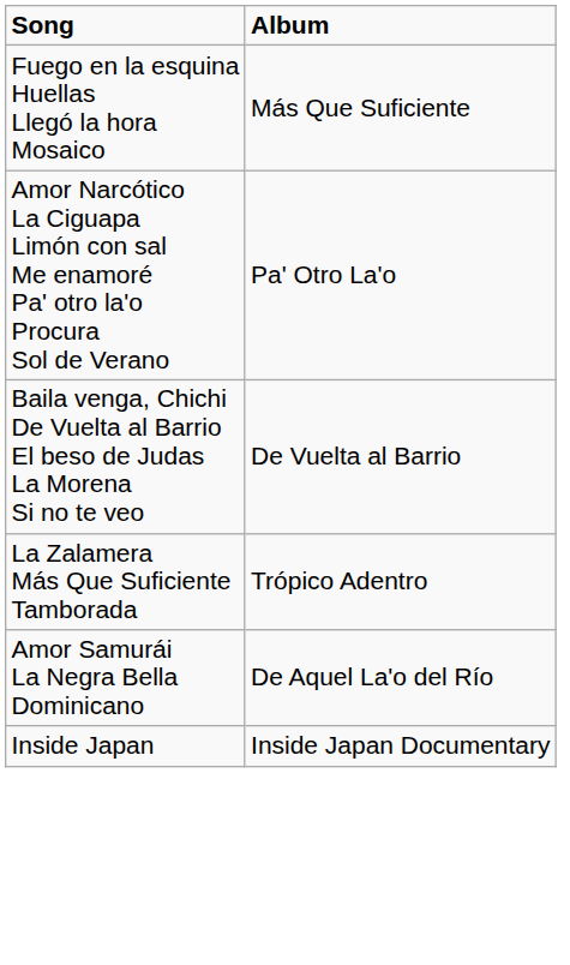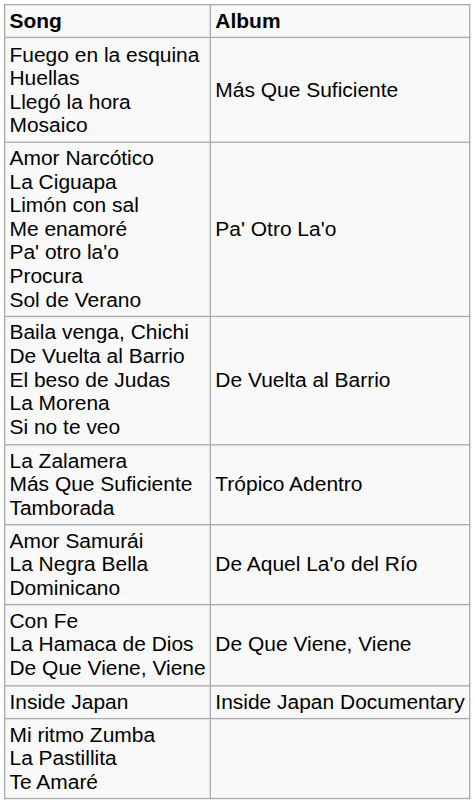 <table class="wikitable">
 <tr>
 <td color="#f3f300"><strong>Song</strong></td>
 <td><strong>Album</strong></td>
 </tr>
 <tr>
 <td>Fuego en la esquina<br>Huellas<br>Llegó la hora<br>Mosaico</td>
 <td>Más Que Suficiente</td>
 </tr>
 <tr>
 <td>Amor Narcótico <br>La Ciguapa<br>Limón con sal <br>Me enamoré <br>Pa' otro la'o<br>Procura<br>Sol de Verano</td>
 <td>Pa' Otro La'o</td>
 </tr>
 <tr>
 <td>Baila venga, Chichi<br>De Vuelta al Barrio <br>El beso de Judas <br>La Morena <br>Si no te veo</td>
 <td>De Vuelta al Barrio</td>
 </tr>
 <tr>
 <td>La Zalamera<br>Más Que Suficiente<br>Tamborada</td>
 <td>Trópico Adentro</td>
 </tr>
 <tr>
 <td>Amor Samurái<br>La Negra Bella<br>Dominicano</td>
 <td>De Aquel La'o del Río</td>
 </tr>
 <tr>
+<td>Con Fe<br>La Hamaca de Dios<br>De Que Viene, Viene</td>
+<td>De Que Viene, Viene</td>
+</tr>
+<tr>
 <td>Inside Japan</td>
 <td>Inside Japan Documentary</td>
 </tr>
+<tr>
+<td>Mi ritmo Zumba<br>La Pastillita<br>Te Amaré</td>
+<td></td>
+</tr>
 </table>
